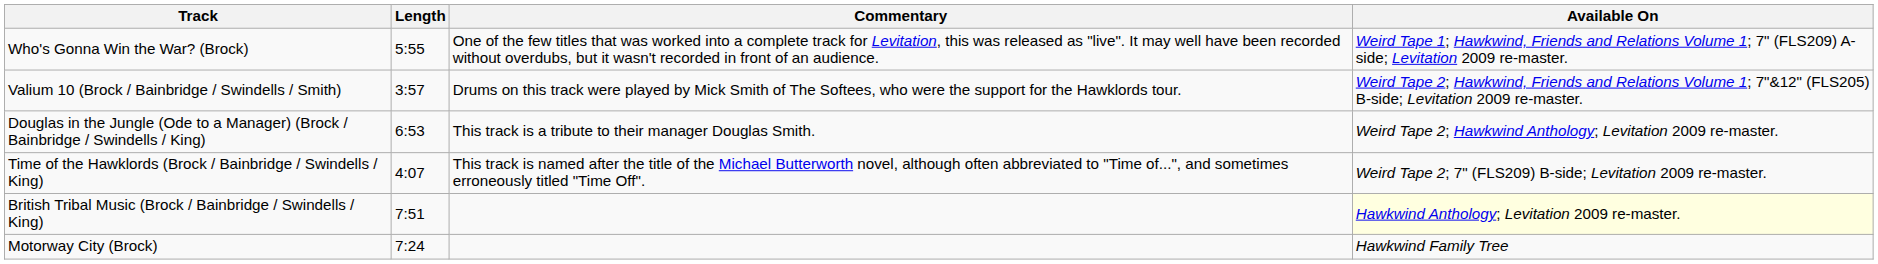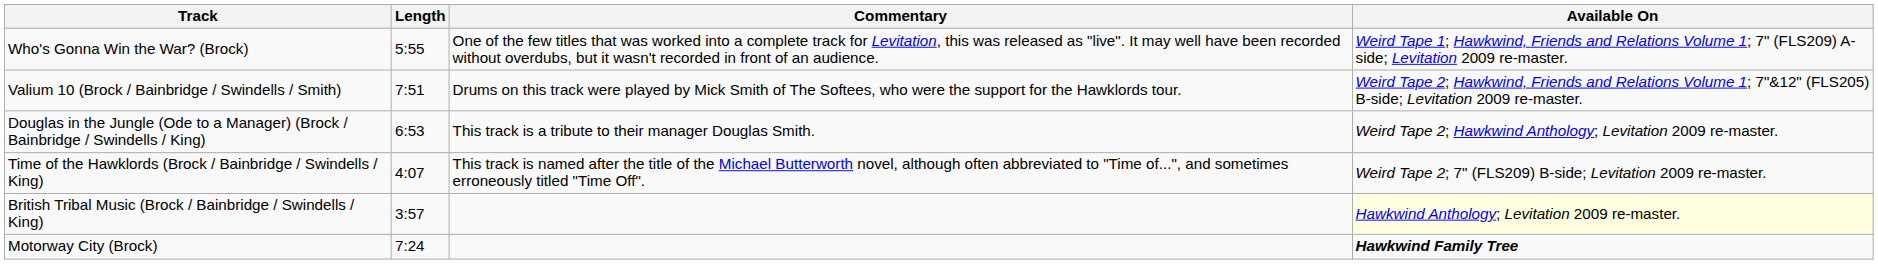 <table class="wikitable">
 <tr>
 <th>Track</th>
 <th>Length</th>
 <th>Commentary</th>
 <th>Available On</th>
 </tr>
 <tr>
 <td>Who's Gonna Win the War? (Brock)</td>
 <td>5:55</td>
 <td>One of the few titles that was worked into a complete track for <em><a href='#'>Levitation</a></em>, this was released as "live". It may well have been recorded without overdubs, but it wasn't recorded in front of an audience.</td>
 <td><em><a href='#'>Weird Tape 1</a></em>; <em><a href='#'>Hawkwind, Friends and Relations Volume 1</a></em>; 7" (FLS209) A-side; <em><a href='#'>Levitation</a></em> 2009 re-master.</td>
 </tr>
 <tr>
 <td>Valium 10 (Brock / Bainbridge / Swindells / Smith)</td>
-<td>3:57</td>
+<td>7:51</td>
 <td>Drums on this track were played by Mick Smith of The Softees, who were the support for the Hawklords tour.</td>
 <td><em><a href='#'>Weird Tape 2</a></em>; <em><a href='#'>Hawkwind, Friends and Relations Volume 1</a></em>; 7"&12" (FLS205) B-side; <em>Levitation</em> 2009 re-master.</td>
 </tr>
 <tr>
 <td>Douglas in the Jungle (Ode to a Manager) (Brock / Bainbridge / Swindells / King)</td>
 <td>6:53</td>
 <td>This track is a tribute to their manager Douglas Smith.</td>
 <td><em>Weird Tape 2</em>; <em><a href='#'>Hawkwind Anthology</a></em>; <em>Levitation</em> 2009 re-master.</td>
 </tr>
 <tr>
 <td>Time of the Hawklords (Brock / Bainbridge / Swindells / King)</td>
 <td>4:07</td>
 <td>This track is named after the title of the <a href='#'>Michael Butterworth</a> novel, although often abbreviated to "Time of...", and sometimes erroneously titled "Time Off".</td>
 <td><em>Weird Tape 2</em>; 7" (FLS209) B-side; <em>Levitation</em> 2009 re-master.</td>
 </tr>
 <tr>
 <td>British Tribal Music (Brock / Bainbridge / Swindells / King)</td>
-<td>7:51</td>
+<td>3:57</td>
 <td></td>
 <td style="background: lightyellow;"><em><a href='#'>Hawkwind Anthology</a></em>; <em>Levitation</em> 2009 re-master.</td>
 </tr>
 <tr>
 <td>Motorway City (Brock)</td>
 <td>7:24</td>
 <td></td>
-<td><em>Hawkwind Family Tree</em></td>
+<td><strong><em>Hawkwind Family Tree</em></strong></td>
 </tr>
 </table>
